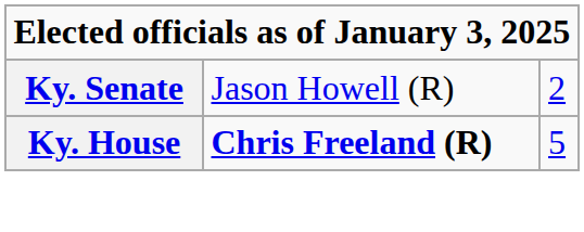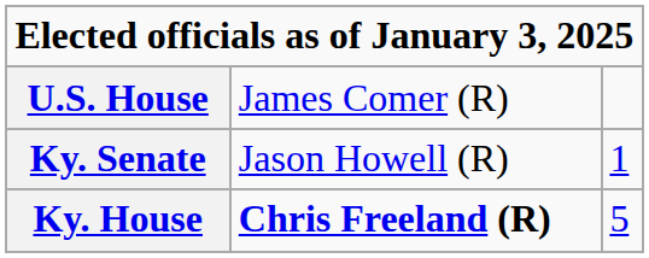 <table class=wikitable>
 <tr>
 <td colspan="3"><strong>Elected officials as of January 3, 2025</strong></td>
 </tr>
 <tr>
+<th scope=row><a href='#'>U.S. House</a></th>
+<td><a href='#'>James Comer</a> (R)</td>
+<td></td>
+</tr>
+<tr>
 <th scope=row><a href='#'>Ky. Senate</a></th>
 <td><a href='#'>Jason Howell</a> (R)</td>
-<td><a href='#'>2</a></td>
+<td><a href='#'>1</a></td>
 </tr>
 <tr>
 <th scope=row><a href='#'>Ky. House</a></th>
 <td><strong><a href='#'>Chris Freeland</a> (R)</strong></td>
 <td><a href='#'>5</a></td>
 </tr>
 </table>
